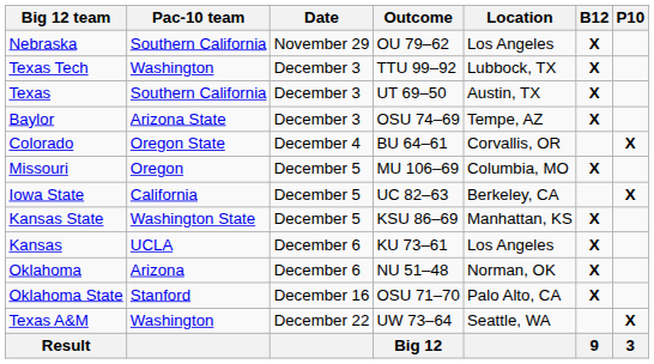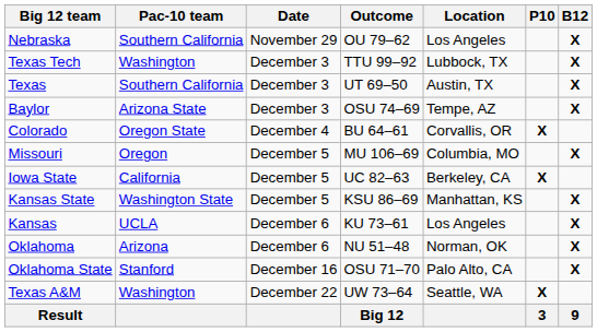 <table class="wikitable sortable">
 <tr>
 <th>Big 12 team</th>
 <th>Pac-10 team</th>
 <th>Date</th>
 <th>Outcome</th>
 <th>Location</th>
+<th>P10</th>
 <th>B12</th>
-<th>P10</th>
 </tr>
 <tr>
 <td><a href='#'>Nebraska</a></td>
 <td><a href='#'>Southern California</a></td>
 <td>November 29</td>
 <td>OU 79–62</td>
 <td>Los Angeles</td>
+<td></td>
 <td align=center><strong>X</strong></td>
-<td></td>
 </tr>
 <tr>
 <td><a href='#'>Texas Tech</a></td>
 <td><a href='#'>Washington</a></td>
 <td>December 3</td>
 <td>TTU 99–92</td>
 <td>Lubbock, TX</td>
+<td></td>
 <td align=center><strong>X</strong></td>
-<td></td>
 </tr>
 <tr>
 <td><a href='#'>Texas</a></td>
 <td><a href='#'>Southern California</a></td>
 <td>December 3</td>
 <td>UT 69–50</td>
 <td>Austin, TX</td>
+<td></td>
 <td align=center><strong>X</strong></td>
-<td></td>
 </tr>
 <tr>
 <td><a href='#'>Baylor</a></td>
 <td><a href='#'>Arizona State</a></td>
 <td>December 3</td>
 <td>OSU 74–69</td>
 <td>Tempe, AZ</td>
+<td></td>
 <td align=center><strong>X</strong></td>
-<td></td>
 </tr>
 <tr>
 <td><a href='#'>Colorado</a></td>
 <td><a href='#'>Oregon State</a></td>
 <td>December 4</td>
 <td>BU 64–61</td>
 <td>Corvallis, OR</td>
+<td align=center><strong>X</strong></td>
 <td></td>
-<td align=center><strong>X</strong></td>
 </tr>
 <tr>
 <td><a href='#'>Missouri</a></td>
 <td><a href='#'>Oregon</a></td>
 <td>December 5</td>
 <td>MU 106–69</td>
 <td>Columbia, MO</td>
+<td></td>
 <td align=center><strong>X</strong></td>
-<td></td>
 </tr>
 <tr>
 <td><a href='#'>Iowa State</a></td>
 <td><a href='#'>California</a></td>
 <td>December 5</td>
 <td>UC 82–63</td>
 <td>Berkeley, CA</td>
+<td align=center><strong>X</strong></td>
 <td></td>
-<td align=center><strong>X</strong></td>
 </tr>
 <tr>
 <td><a href='#'>Kansas State</a></td>
 <td><a href='#'>Washington State</a></td>
 <td>December 5</td>
 <td>KSU 86–69</td>
 <td>Manhattan, KS</td>
+<td></td>
 <td align=center><strong>X</strong></td>
-<td></td>
 </tr>
 <tr>
 <td><a href='#'>Kansas</a></td>
 <td><a href='#'>UCLA</a></td>
 <td>December 6</td>
 <td>KU 73–61</td>
 <td>Los Angeles</td>
+<td></td>
 <td align=center><strong>X</strong></td>
-<td></td>
 </tr>
 <tr>
 <td><a href='#'>Oklahoma</a></td>
 <td><a href='#'>Arizona</a></td>
 <td>December 6</td>
 <td>NU 51–48</td>
 <td>Norman, OK</td>
+<td></td>
 <td align=center><strong>X</strong></td>
-<td></td>
 </tr>
 <tr>
 <td><a href='#'>Oklahoma State</a></td>
 <td><a href='#'>Stanford</a></td>
 <td>December 16</td>
 <td>OSU 71–70</td>
 <td>Palo Alto, CA</td>
+<td></td>
 <td align=center><strong>X</strong></td>
-<td></td>
 </tr>
 <tr>
 <td><a href='#'>Texas A&M</a></td>
 <td><a href='#'>Washington</a></td>
 <td>December 22</td>
 <td>UW 73–64</td>
 <td>Seattle, WA</td>
+<td align=center><strong>X</strong></td>
 <td></td>
-<td align=center><strong>X</strong></td>
 </tr>
 <tr class="sortbottom">
 <th>Result</th>
 <th></th>
 <th></th>
 <th>Big 12</th>
 <th></th>
+<th>3</th>
 <th>9</th>
-<th>3</th>
 </tr>
 </table>
